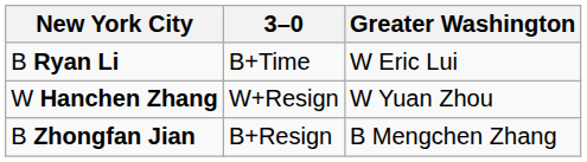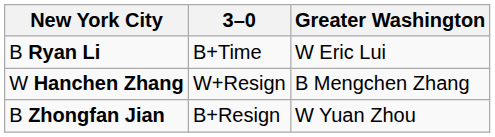 <table class="wikitable">
 <tr>
 <th>New York City</th>
 <th>3–0</th>
 <th>Greater Washington</th>
 </tr>
 <tr>
 <td>B <strong>Ryan Li</strong></td>
 <td>B+Time</td>
 <td>W Eric Lui</td>
 </tr>
 <tr>
 <td>W <strong>Hanchen Zhang</strong></td>
 <td>W+Resign</td>
-<td>W Yuan Zhou</td>
+<td>B Mengchen Zhang</td>
 </tr>
 <tr>
 <td>B <strong>Zhongfan Jian</strong></td>
 <td>B+Resign</td>
-<td>B Mengchen Zhang</td>
+<td>W Yuan Zhou</td>
 </tr>
 </table>
